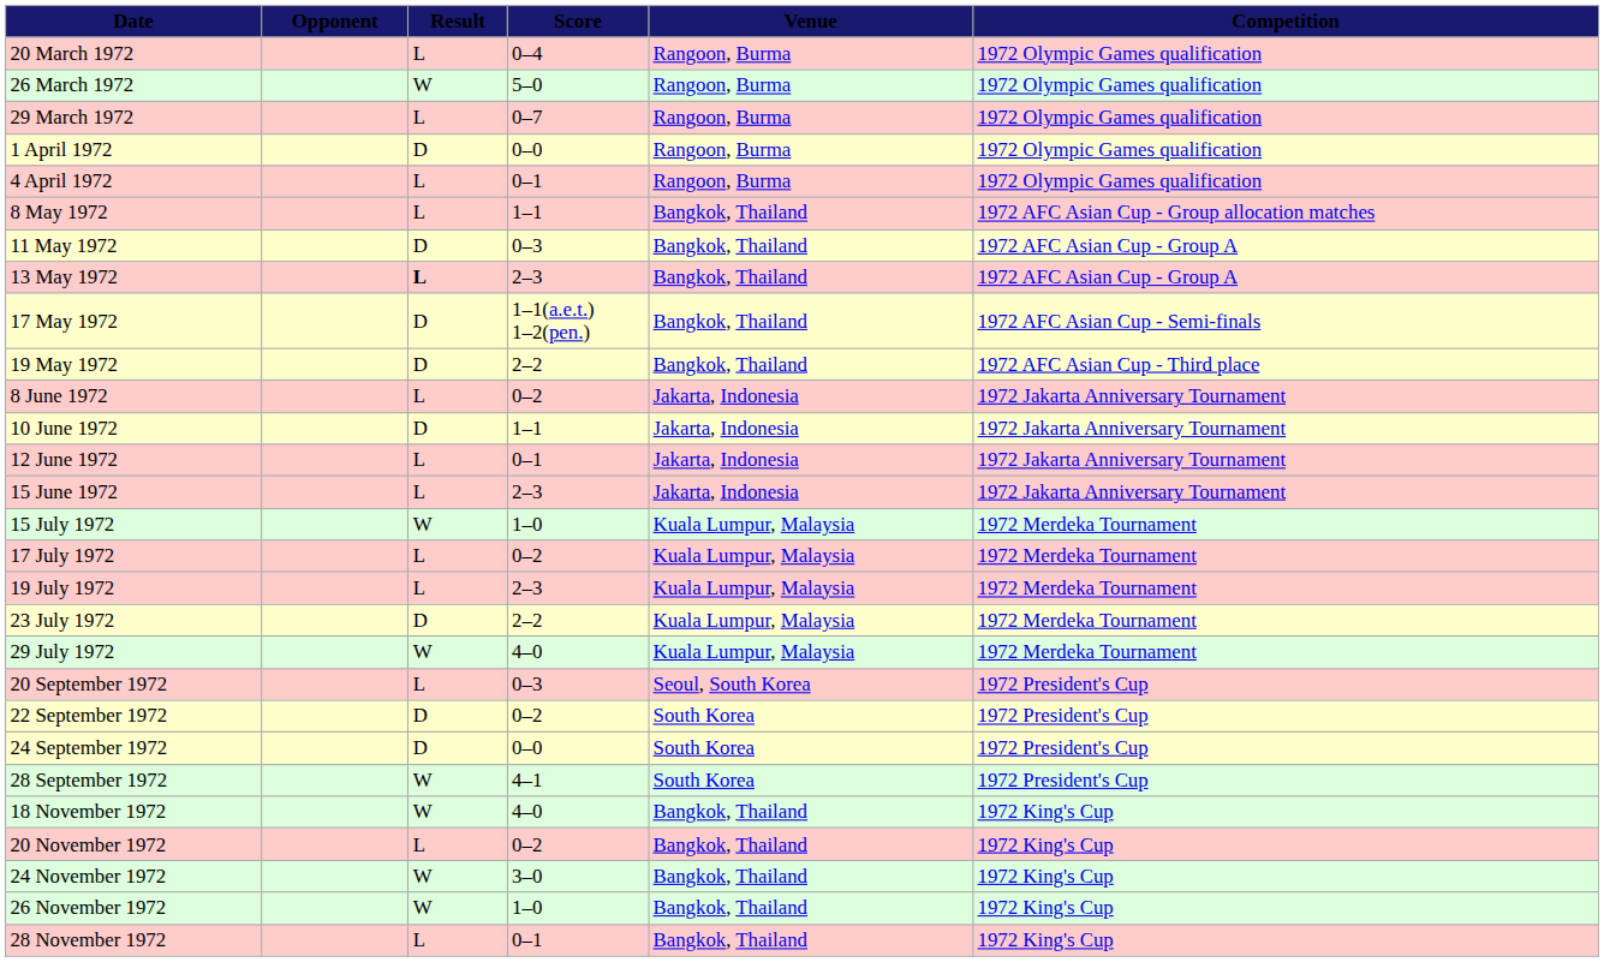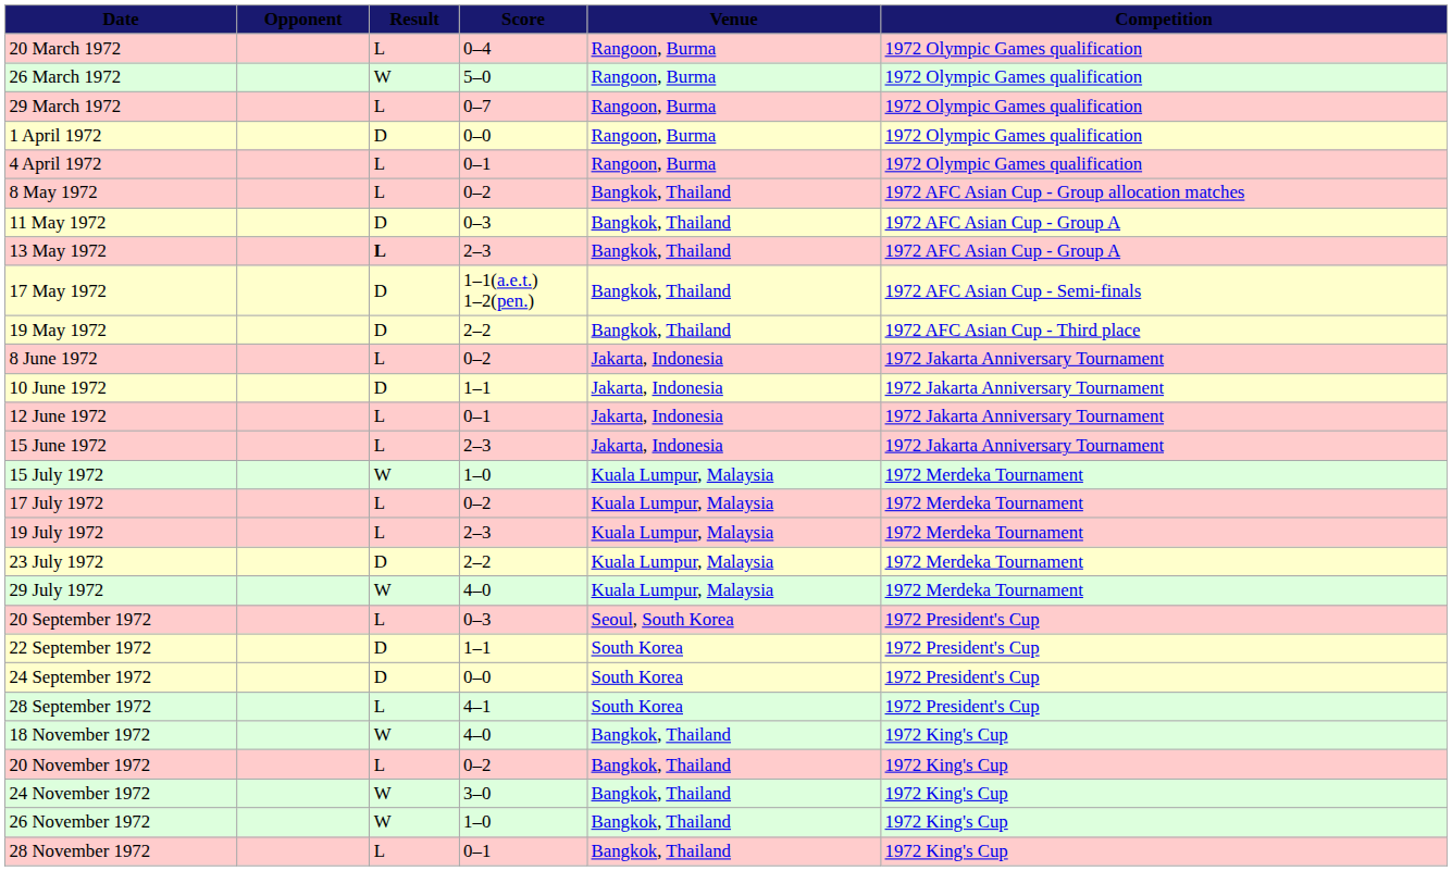 <table style="width:100%;" class="wikitable">
 <tr>
 <th style="background:#191970;"><span>Date</span></th>
 <th style="background:#191970;"><span>Opponent</span></th>
 <th style="background:#191970;"><span>Result</span></th>
 <th style="background:#191970;"><span>Score</span></th>
 <th style="background:#191970;"><span>Venue</span></th>
 <th style="background:#191970;"><span>Competition</span></th>
 </tr>
 <tr style="background:#fcc;">
 <td>20 March 1972</td>
 <td></td>
 <td>L</td>
 <td>0–4</td>
 <td> <a href='#'>Rangoon</a>, <a href='#'>Burma</a></td>
 <td><a href='#'>1972 Olympic Games qualification</a></td>
 </tr>
 <tr style="background:#dfd;">
 <td>26 March 1972</td>
 <td></td>
 <td>W</td>
 <td>5–0</td>
 <td> <a href='#'>Rangoon</a>, <a href='#'>Burma</a></td>
 <td><a href='#'>1972 Olympic Games qualification</a></td>
 </tr>
 <tr style="background:#fcc;">
 <td>29 March 1972</td>
 <td></td>
 <td>L</td>
 <td>0–7</td>
 <td> <a href='#'>Rangoon</a>, <a href='#'>Burma</a></td>
 <td><a href='#'>1972 Olympic Games qualification</a></td>
 </tr>
 <tr style="background:#ffc;">
 <td>1 April 1972</td>
 <td></td>
 <td>D</td>
 <td>0–0</td>
 <td> <a href='#'>Rangoon</a>, <a href='#'>Burma</a></td>
 <td><a href='#'>1972 Olympic Games qualification</a></td>
 </tr>
 <tr style="background:#fcc;">
 <td>4 April 1972</td>
 <td></td>
 <td>L</td>
 <td>0–1</td>
 <td> <a href='#'>Rangoon</a>, <a href='#'>Burma</a></td>
 <td><a href='#'>1972 Olympic Games qualification</a></td>
 </tr>
 <tr style="background:#fcc;">
 <td>8 May 1972</td>
 <td></td>
 <td>L</td>
-<td>1–1</td>
+<td>0–2</td>
 <td> <a href='#'>Bangkok</a>, <a href='#'>Thailand</a></td>
 <td><a href='#'>1972 AFC Asian Cup - Group allocation matches</a></td>
 </tr>
 <tr style="background:#ffc;">
 <td>11 May 1972</td>
 <td></td>
 <td>D</td>
 <td>0–3</td>
 <td> <a href='#'>Bangkok</a>, <a href='#'>Thailand</a></td>
 <td><a href='#'>1972 AFC Asian Cup - Group A</a></td>
 </tr>
 <tr style="background:#fcc;">
 <td>13 May 1972</td>
 <td></td>
 <td><strong>L</strong></td>
 <td>2–3</td>
 <td> <a href='#'>Bangkok</a>, <a href='#'>Thailand</a></td>
 <td><a href='#'>1972 AFC Asian Cup - Group A</a></td>
 </tr>
 <tr style="background:#ffc;">
 <td>17 May 1972</td>
 <td></td>
 <td>D</td>
 <td>1–1(<a href='#'>a.e.t.</a>)<br>1–2(<a href='#'>pen.</a>)</td>
 <td> <a href='#'>Bangkok</a>, <a href='#'>Thailand</a></td>
 <td><a href='#'>1972 AFC Asian Cup - Semi-finals</a></td>
 </tr>
 <tr style="background:#ffc;">
 <td>19 May 1972</td>
 <td></td>
 <td>D</td>
 <td>2–2</td>
 <td> <a href='#'>Bangkok</a>, <a href='#'>Thailand</a></td>
 <td><a href='#'>1972 AFC Asian Cup - Third place</a></td>
 </tr>
 <tr style="background:#fcc;">
 <td>8 June 1972</td>
 <td></td>
 <td>L</td>
 <td>0–2</td>
 <td> <a href='#'>Jakarta</a>, <a href='#'>Indonesia</a></td>
 <td><a href='#'>1972 Jakarta Anniversary Tournament</a></td>
 </tr>
 <tr style="background:#ffc;">
 <td>10 June 1972</td>
 <td></td>
 <td>D</td>
 <td>1–1</td>
 <td> <a href='#'>Jakarta</a>, <a href='#'>Indonesia</a></td>
 <td><a href='#'>1972 Jakarta Anniversary Tournament</a></td>
 </tr>
 <tr style="background:#fcc;">
 <td>12 June 1972</td>
 <td></td>
 <td>L</td>
 <td>0–1</td>
 <td> <a href='#'>Jakarta</a>, <a href='#'>Indonesia</a></td>
 <td><a href='#'>1972 Jakarta Anniversary Tournament</a></td>
 </tr>
 <tr style="background:#fcc;">
 <td>15 June 1972</td>
 <td></td>
 <td>L</td>
 <td>2–3</td>
 <td> <a href='#'>Jakarta</a>, <a href='#'>Indonesia</a></td>
 <td><a href='#'>1972 Jakarta Anniversary Tournament</a></td>
 </tr>
 <tr style="background:#dfd;">
 <td>15 July 1972</td>
 <td></td>
 <td>W</td>
 <td>1–0</td>
 <td> <a href='#'>Kuala Lumpur</a>, <a href='#'>Malaysia</a></td>
 <td><a href='#'>1972 Merdeka Tournament</a></td>
 </tr>
 <tr style="background:#fcc;">
 <td>17 July 1972</td>
 <td></td>
 <td>L</td>
 <td>0–2</td>
 <td> <a href='#'>Kuala Lumpur</a>, <a href='#'>Malaysia</a></td>
 <td><a href='#'>1972 Merdeka Tournament</a></td>
 </tr>
 <tr style="background:#fcc;">
 <td>19 July 1972</td>
 <td></td>
 <td>L</td>
 <td>2–3</td>
 <td> <a href='#'>Kuala Lumpur</a>, <a href='#'>Malaysia</a></td>
 <td><a href='#'>1972 Merdeka Tournament</a></td>
 </tr>
 <tr style="background:#ffc;">
 <td>23 July 1972</td>
 <td></td>
 <td>D</td>
 <td>2–2</td>
 <td> <a href='#'>Kuala Lumpur</a>, <a href='#'>Malaysia</a></td>
 <td><a href='#'>1972 Merdeka Tournament</a></td>
 </tr>
 <tr style="background:#dfd;">
 <td>29 July 1972</td>
 <td></td>
 <td>W</td>
 <td>4–0</td>
 <td> <a href='#'>Kuala Lumpur</a>, <a href='#'>Malaysia</a></td>
 <td><a href='#'>1972 Merdeka Tournament</a></td>
 </tr>
 <tr style="background:#fcc;">
 <td>20 September 1972</td>
 <td></td>
 <td>L</td>
 <td>0–3</td>
 <td> <a href='#'>Seoul</a>, <a href='#'>South Korea</a></td>
 <td><a href='#'>1972 President's Cup</a></td>
 </tr>
 <tr style="background:#ffc;">
 <td>22 September 1972</td>
 <td></td>
 <td>D</td>
-<td>0–2</td>
+<td>1–1</td>
 <td> <a href='#'>South Korea</a></td>
 <td><a href='#'>1972 President's Cup</a></td>
 </tr>
 <tr style="background:#ffc;">
 <td>24 September 1972</td>
 <td></td>
 <td>D</td>
 <td>0–0</td>
 <td> <a href='#'>South Korea</a></td>
 <td><a href='#'>1972 President's Cup</a></td>
 </tr>
 <tr style="background:#dfd;">
 <td>28 September 1972</td>
 <td></td>
-<td>W</td>
+<td>L</td>
 <td>4–1</td>
 <td> <a href='#'>South Korea</a></td>
 <td><a href='#'>1972 President's Cup</a></td>
 </tr>
 <tr style="background:#dfd;">
 <td>18 November 1972</td>
 <td></td>
 <td>W</td>
 <td>4–0</td>
 <td> <a href='#'>Bangkok</a>, <a href='#'>Thailand</a></td>
 <td><a href='#'>1972 King's Cup</a></td>
 </tr>
 <tr style="background:#fcc;">
 <td>20 November 1972</td>
 <td></td>
 <td>L</td>
 <td>0–2</td>
 <td> <a href='#'>Bangkok</a>, <a href='#'>Thailand</a></td>
 <td><a href='#'>1972 King's Cup</a></td>
 </tr>
 <tr style="background:#dfd;">
 <td>24 November 1972</td>
 <td></td>
 <td>W</td>
 <td>3–0</td>
 <td> <a href='#'>Bangkok</a>, <a href='#'>Thailand</a></td>
 <td><a href='#'>1972 King's Cup</a></td>
 </tr>
 <tr style="background:#dfd;">
 <td>26 November 1972</td>
 <td></td>
 <td>W</td>
 <td>1–0</td>
 <td> <a href='#'>Bangkok</a>, <a href='#'>Thailand</a></td>
 <td><a href='#'>1972 King's Cup</a></td>
 </tr>
 <tr style="background:#fcc;">
 <td>28 November 1972</td>
 <td></td>
 <td>L</td>
 <td>0–1</td>
 <td> <a href='#'>Bangkok</a>, <a href='#'>Thailand</a></td>
 <td><a href='#'>1972 King's Cup</a></td>
 </tr>
 </table>
